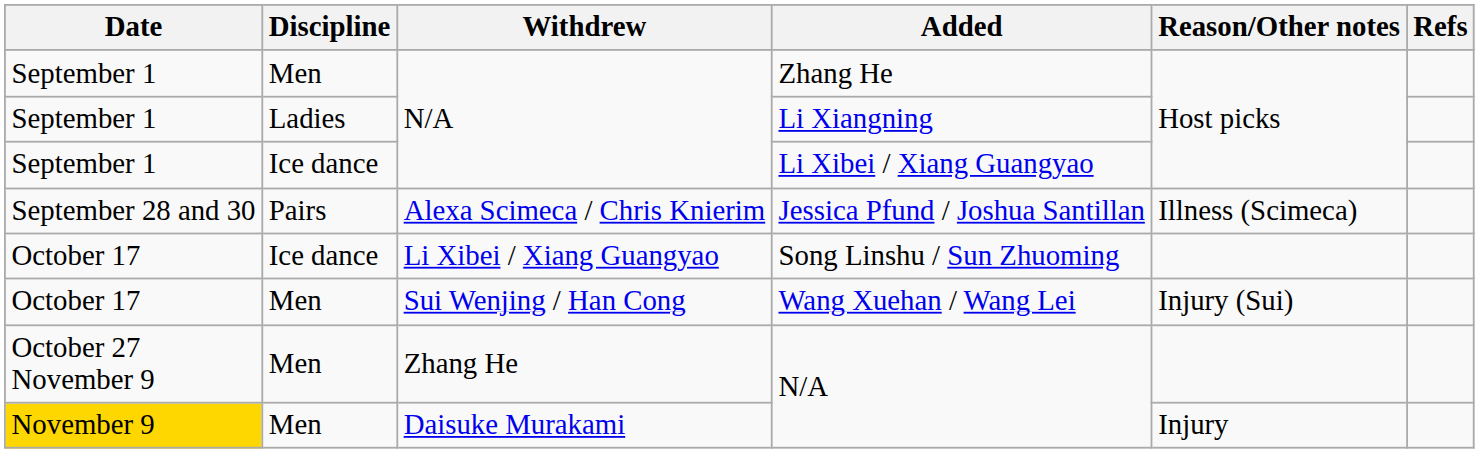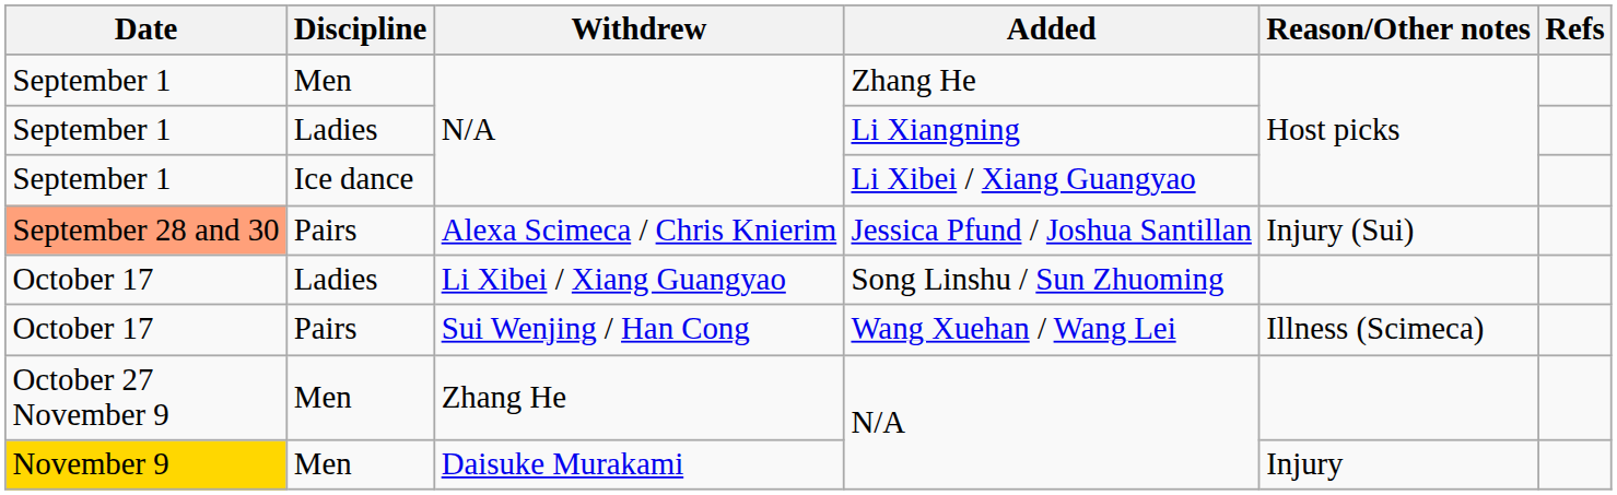 <table class="wikitable sortable">
 <tr>
 <th>Date</th>
 <th>Discipline</th>
 <th>Withdrew</th>
 <th>Added</th>
 <th>Reason/Other notes</th>
 <th>Refs</th>
 </tr>
 <tr>
 <td>September 1</td>
 <td>Men</td>
 <td rowspan="3">N/A</td>
 <td> Zhang He</td>
 <td rowspan="3">Host picks</td>
 <td></td>
 </tr>
 <tr>
 <td>September 1</td>
 <td>Ladies</td>
 <td> <a href='#'>Li Xiangning</a></td>
 <td></td>
 </tr>
 <tr>
 <td>September 1</td>
 <td>Ice dance</td>
 <td> <a href='#'>Li Xibei</a> / <a href='#'>Xiang Guangyao</a></td>
 <td></td>
 </tr>
 <tr>
-<td>September 28 and 30</td>
+<td style="background: lightsalmon;">September 28 and 30</td>
 <td>Pairs</td>
 <td> <a href='#'>Alexa Scimeca</a> / <a href='#'>Chris Knierim</a></td>
 <td> <a href='#'>Jessica Pfund</a> / <a href='#'>Joshua Santillan</a></td>
-<td>Illness (Scimeca)</td>
+<td>Injury (Sui)</td>
 <td></td>
 </tr>
 <tr>
 <td>October 17</td>
-<td>Ice dance</td>
+<td>Ladies</td>
 <td> <a href='#'>Li Xibei</a> / <a href='#'>Xiang Guangyao</a></td>
 <td> Song Linshu / <a href='#'>Sun Zhuoming</a></td>
 <td></td>
 <td></td>
 </tr>
 <tr>
 <td>October 17</td>
-<td>Men</td>
+<td>Pairs</td>
 <td> <a href='#'>Sui Wenjing</a> / <a href='#'>Han Cong</a></td>
 <td> <a href='#'>Wang Xuehan</a> / <a href='#'>Wang Lei</a></td>
-<td>Injury (Sui)</td>
+<td>Illness (Scimeca)</td>
 <td></td>
 </tr>
 <tr>
 <td>October 27 <br> November 9</td>
 <td>Men</td>
 <td> Zhang He</td>
 <td rowspan="2">N/A</td>
 <td></td>
 <td></td>
 </tr>
 <tr>
 <td style="background: gold;">November 9</td>
 <td>Men</td>
 <td> <a href='#'>Daisuke Murakami</a></td>
 <td>Injury</td>
 <td></td>
 </tr>
 </table>
